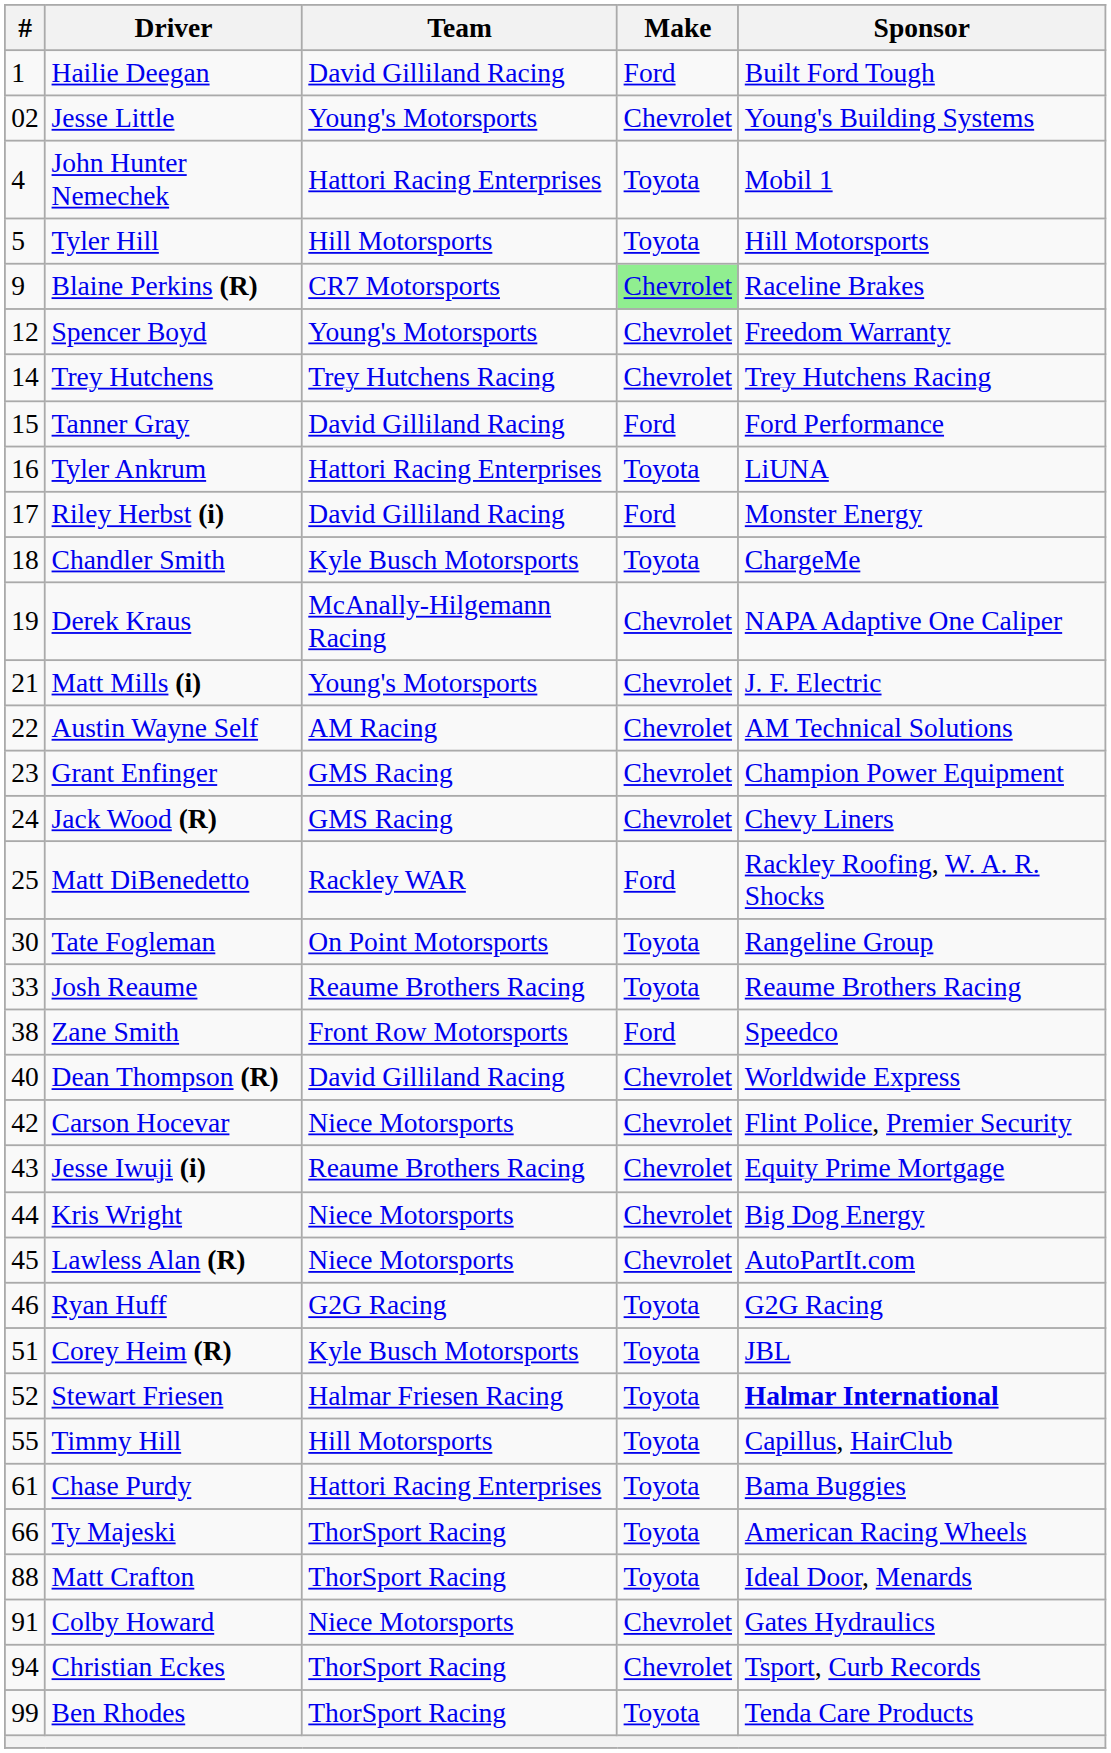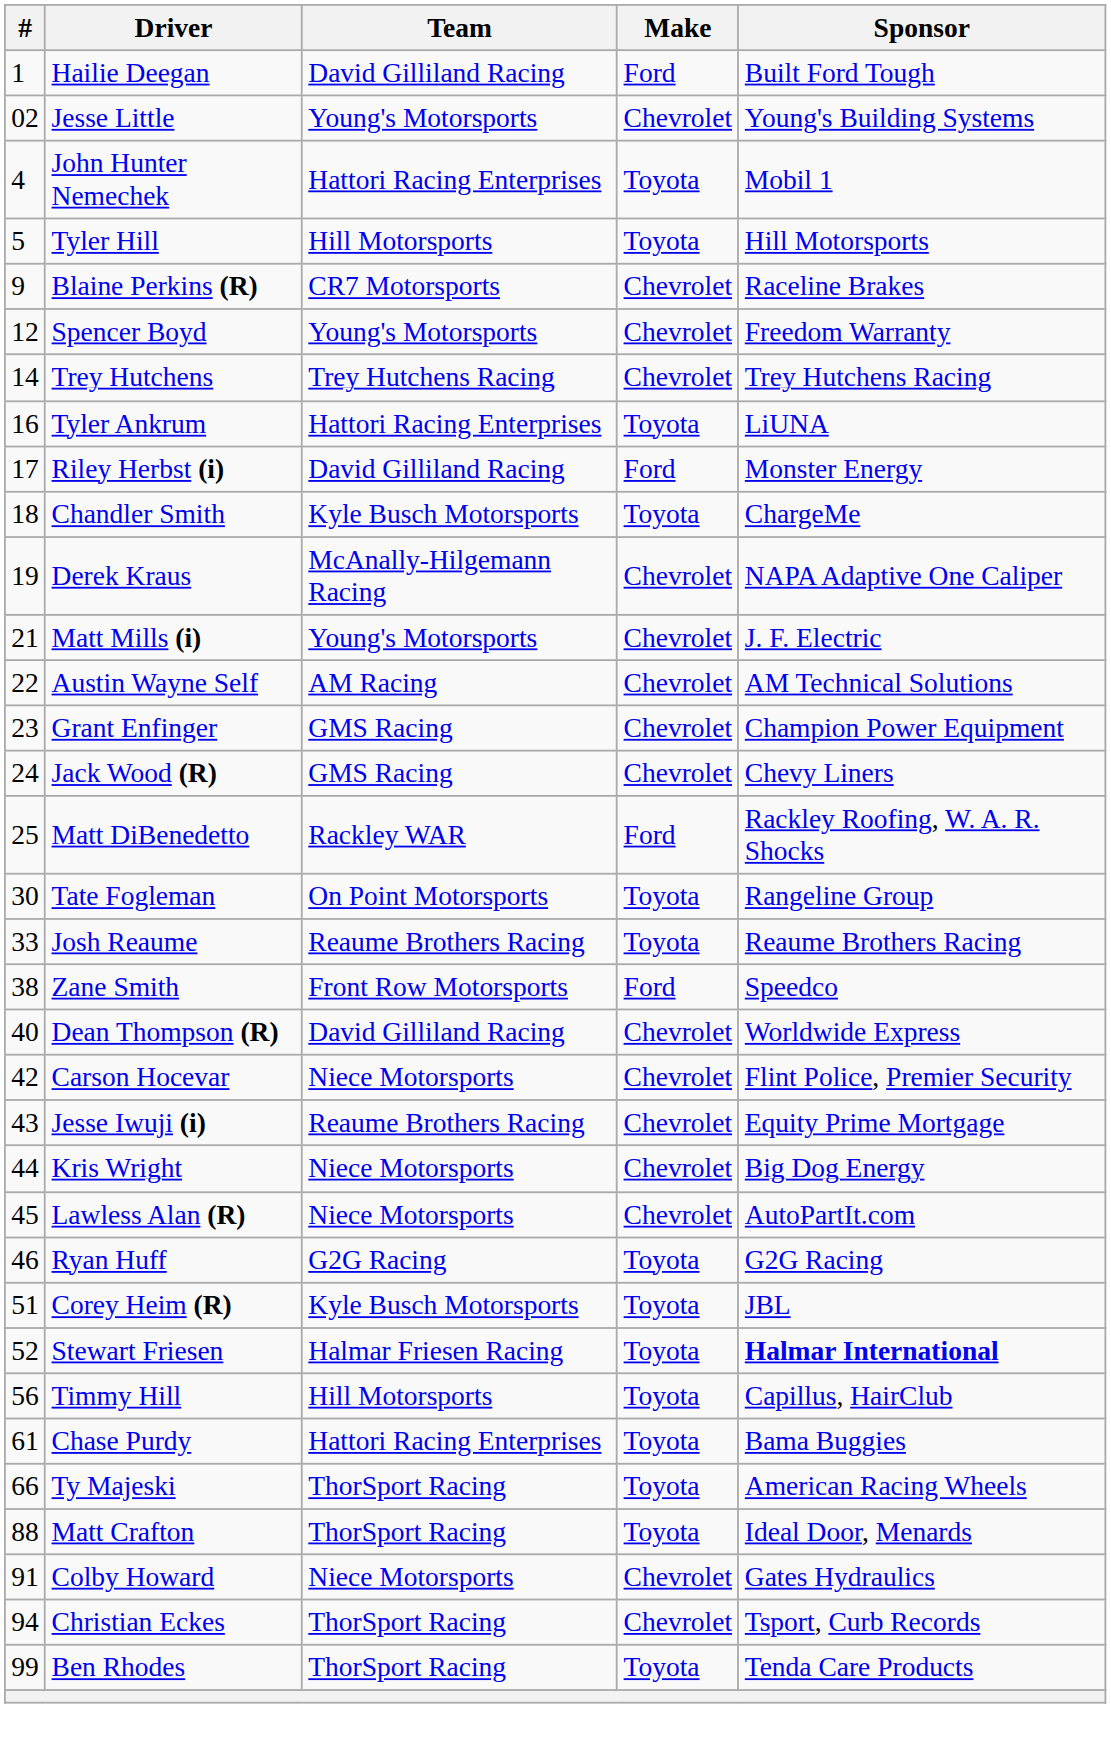 <table class="wikitable" style="font-size:95%">
 <tr>
 <th>#</th>
 <th>Driver</th>
 <th>Team</th>
 <th>Make</th>
 <th>Sponsor</th>
 </tr>
 <tr>
 <td>1</td>
 <td><a href='#'>Hailie Deegan</a></td>
 <td><a href='#'>David Gilliland Racing</a></td>
 <td><a href='#'>Ford</a></td>
 <td><a href='#'>Built Ford Tough</a></td>
 </tr>
 <tr>
 <td>02</td>
 <td><a href='#'>Jesse Little</a></td>
 <td><a href='#'>Young's Motorsports</a></td>
 <td><a href='#'>Chevrolet</a></td>
 <td><a href='#'>Young's Building Systems</a></td>
 </tr>
 <tr>
 <td>4</td>
 <td><a href='#'>John Hunter Nemechek</a></td>
 <td><a href='#'>Hattori Racing Enterprises</a></td>
 <td><a href='#'>Toyota</a></td>
 <td><a href='#'>Mobil 1</a></td>
 </tr>
 <tr>
 <td>5</td>
 <td><a href='#'>Tyler Hill</a></td>
 <td><a href='#'>Hill Motorsports</a></td>
 <td><a href='#'>Toyota</a></td>
 <td><a href='#'>Hill Motorsports</a></td>
 </tr>
 <tr>
 <td>9</td>
 <td><a href='#'>Blaine Perkins</a> <strong>(R)</strong></td>
 <td><a href='#'>CR7 Motorsports</a></td>
-<td style="background: lightgreen;"><a href='#'>Chevrolet</a></td>
+<td><a href='#'>Chevrolet</a></td>
 <td><a href='#'>Raceline Brakes</a></td>
 </tr>
 <tr>
 <td>12</td>
 <td><a href='#'>Spencer Boyd</a></td>
 <td><a href='#'>Young's Motorsports</a></td>
 <td><a href='#'>Chevrolet</a></td>
 <td><a href='#'>Freedom Warranty</a></td>
 </tr>
 <tr>
 <td>14</td>
 <td><a href='#'>Trey Hutchens</a></td>
 <td><a href='#'>Trey Hutchens Racing</a></td>
 <td><a href='#'>Chevrolet</a></td>
 <td><a href='#'>Trey Hutchens Racing</a></td>
-</tr>
-<tr>
-<td>15</td>
-<td><a href='#'>Tanner Gray</a></td>
-<td><a href='#'>David Gilliland Racing</a></td>
-<td><a href='#'>Ford</a></td>
-<td><a href='#'>Ford Performance</a></td>
 </tr>
 <tr>
 <td>16</td>
 <td><a href='#'>Tyler Ankrum</a></td>
 <td><a href='#'>Hattori Racing Enterprises</a></td>
 <td><a href='#'>Toyota</a></td>
 <td><a href='#'>LiUNA</a></td>
 </tr>
 <tr>
 <td>17</td>
 <td><a href='#'>Riley Herbst</a> <strong>(i)</strong></td>
 <td><a href='#'>David Gilliland Racing</a></td>
 <td><a href='#'>Ford</a></td>
 <td><a href='#'>Monster Energy</a></td>
 </tr>
 <tr>
 <td>18</td>
 <td><a href='#'>Chandler Smith</a></td>
 <td><a href='#'>Kyle Busch Motorsports</a></td>
 <td><a href='#'>Toyota</a></td>
 <td><a href='#'>ChargeMe</a></td>
 </tr>
 <tr>
 <td>19</td>
 <td><a href='#'>Derek Kraus</a></td>
 <td><a href='#'>McAnally-Hilgemann Racing</a></td>
 <td><a href='#'>Chevrolet</a></td>
 <td><a href='#'>NAPA Adaptive One Caliper</a></td>
 </tr>
 <tr>
 <td>21</td>
 <td><a href='#'>Matt Mills</a> <strong>(i)</strong></td>
 <td><a href='#'>Young's Motorsports</a></td>
 <td><a href='#'>Chevrolet</a></td>
 <td><a href='#'>J. F. Electric</a></td>
 </tr>
 <tr>
 <td>22</td>
 <td><a href='#'>Austin Wayne Self</a></td>
 <td><a href='#'>AM Racing</a></td>
 <td><a href='#'>Chevrolet</a></td>
 <td><a href='#'>AM Technical Solutions</a></td>
 </tr>
 <tr>
 <td>23</td>
 <td><a href='#'>Grant Enfinger</a></td>
 <td><a href='#'>GMS Racing</a></td>
 <td><a href='#'>Chevrolet</a></td>
 <td><a href='#'>Champion Power Equipment</a></td>
 </tr>
 <tr>
 <td>24</td>
 <td><a href='#'>Jack Wood</a> <strong>(R)</strong></td>
 <td><a href='#'>GMS Racing</a></td>
 <td><a href='#'>Chevrolet</a></td>
 <td><a href='#'>Chevy Liners</a></td>
 </tr>
 <tr>
 <td>25</td>
 <td><a href='#'>Matt DiBenedetto</a></td>
 <td><a href='#'>Rackley WAR</a></td>
 <td><a href='#'>Ford</a></td>
 <td><a href='#'>Rackley Roofing</a>, <a href='#'>W. A. R. Shocks</a></td>
 </tr>
 <tr>
 <td>30</td>
 <td><a href='#'>Tate Fogleman</a></td>
 <td><a href='#'>On Point Motorsports</a></td>
 <td><a href='#'>Toyota</a></td>
 <td><a href='#'>Rangeline Group</a></td>
 </tr>
 <tr>
 <td>33</td>
 <td><a href='#'>Josh Reaume</a></td>
 <td><a href='#'>Reaume Brothers Racing</a></td>
 <td><a href='#'>Toyota</a></td>
 <td><a href='#'>Reaume Brothers Racing</a></td>
 </tr>
 <tr>
 <td>38</td>
 <td><a href='#'>Zane Smith</a></td>
 <td><a href='#'>Front Row Motorsports</a></td>
 <td><a href='#'>Ford</a></td>
 <td><a href='#'>Speedco</a></td>
 </tr>
 <tr>
 <td>40</td>
 <td><a href='#'>Dean Thompson</a> <strong>(R)</strong></td>
 <td><a href='#'>David Gilliland Racing</a></td>
 <td><a href='#'>Chevrolet</a></td>
 <td><a href='#'>Worldwide Express</a></td>
 </tr>
 <tr>
 <td>42</td>
 <td><a href='#'>Carson Hocevar</a></td>
 <td><a href='#'>Niece Motorsports</a></td>
 <td><a href='#'>Chevrolet</a></td>
 <td><a href='#'>Flint Police</a>, <a href='#'>Premier Security</a></td>
 </tr>
 <tr>
 <td>43</td>
 <td><a href='#'>Jesse Iwuji</a> <strong>(i)</strong></td>
 <td><a href='#'>Reaume Brothers Racing</a></td>
 <td><a href='#'>Chevrolet</a></td>
 <td><a href='#'>Equity Prime Mortgage</a></td>
 </tr>
 <tr>
 <td>44</td>
 <td><a href='#'>Kris Wright</a></td>
 <td><a href='#'>Niece Motorsports</a></td>
 <td><a href='#'>Chevrolet</a></td>
 <td><a href='#'>Big Dog Energy</a></td>
 </tr>
 <tr>
 <td>45</td>
 <td><a href='#'>Lawless Alan</a> <strong>(R)</strong></td>
 <td><a href='#'>Niece Motorsports</a></td>
 <td><a href='#'>Chevrolet</a></td>
 <td><a href='#'>AutoPartIt.com</a></td>
 </tr>
 <tr>
 <td>46</td>
 <td><a href='#'>Ryan Huff</a></td>
 <td><a href='#'>G2G Racing</a></td>
 <td><a href='#'>Toyota</a></td>
 <td><a href='#'>G2G Racing</a></td>
 </tr>
 <tr>
 <td>51</td>
 <td><a href='#'>Corey Heim</a> <strong>(R)</strong></td>
 <td><a href='#'>Kyle Busch Motorsports</a></td>
 <td><a href='#'>Toyota</a></td>
 <td><a href='#'>JBL</a></td>
 </tr>
 <tr>
 <td>52</td>
 <td><a href='#'>Stewart Friesen</a></td>
 <td><a href='#'>Halmar Friesen Racing</a></td>
 <td><a href='#'>Toyota</a></td>
 <td><strong><a href='#'>Halmar International</a></strong></td>
 </tr>
 <tr>
-<td>55</td>
+<td>56</td>
 <td><a href='#'>Timmy Hill</a></td>
 <td><a href='#'>Hill Motorsports</a></td>
 <td><a href='#'>Toyota</a></td>
 <td><a href='#'>Capillus</a>, <a href='#'>HairClub</a></td>
 </tr>
 <tr>
 <td>61</td>
 <td><a href='#'>Chase Purdy</a></td>
 <td><a href='#'>Hattori Racing Enterprises</a></td>
 <td><a href='#'>Toyota</a></td>
 <td><a href='#'>Bama Buggies</a></td>
 </tr>
 <tr>
 <td>66</td>
 <td><a href='#'>Ty Majeski</a></td>
 <td><a href='#'>ThorSport Racing</a></td>
 <td><a href='#'>Toyota</a></td>
 <td><a href='#'>American Racing Wheels</a></td>
 </tr>
 <tr>
 <td>88</td>
 <td><a href='#'>Matt Crafton</a></td>
 <td><a href='#'>ThorSport Racing</a></td>
 <td><a href='#'>Toyota</a></td>
 <td><a href='#'>Ideal Door</a>, <a href='#'>Menards</a></td>
 </tr>
 <tr>
 <td>91</td>
 <td><a href='#'>Colby Howard</a></td>
 <td><a href='#'>Niece Motorsports</a></td>
 <td><a href='#'>Chevrolet</a></td>
 <td><a href='#'>Gates Hydraulics</a></td>
 </tr>
 <tr>
 <td>94</td>
 <td><a href='#'>Christian Eckes</a></td>
 <td><a href='#'>ThorSport Racing</a></td>
 <td><a href='#'>Chevrolet</a></td>
 <td><a href='#'>Tsport</a>, <a href='#'>Curb Records</a></td>
 </tr>
 <tr>
 <td>99</td>
 <td><a href='#'>Ben Rhodes</a></td>
 <td><a href='#'>ThorSport Racing</a></td>
 <td><a href='#'>Toyota</a></td>
 <td><a href='#'>Tenda Care Products</a></td>
 </tr>
 <tr>
 <th colspan="5"></th>
 </tr>
 </table>
